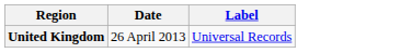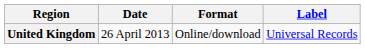 <table class="wikitable plainrowheaders">
 <tr>
 <th scope="col">Region</th>
 <th scope="col">Date</th>
+<th scope="col">Format</th>
 <th scope="col"><a href='#'>Label</a></th>
 </tr>
 <tr>
 <th scope="row">United Kingdom</th>
 <td rowspan="1">26 April 2013</td>
+<td rowspan="1">Online/download</td>
 <td rowspan="1"><a href='#'>Universal Records</a></td>
 </tr>
 </table>
